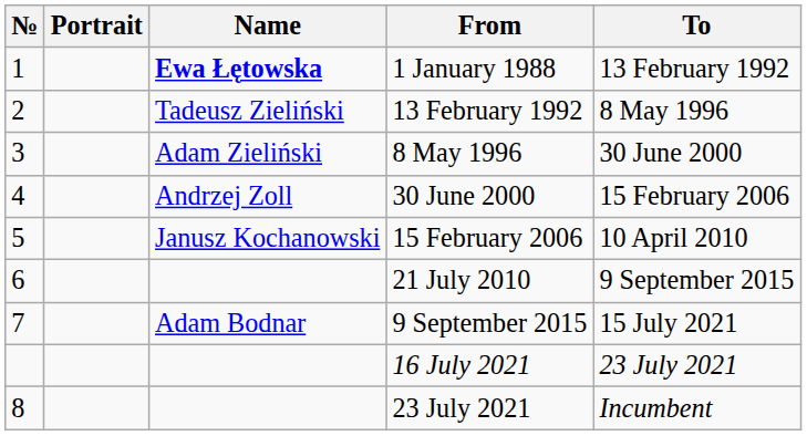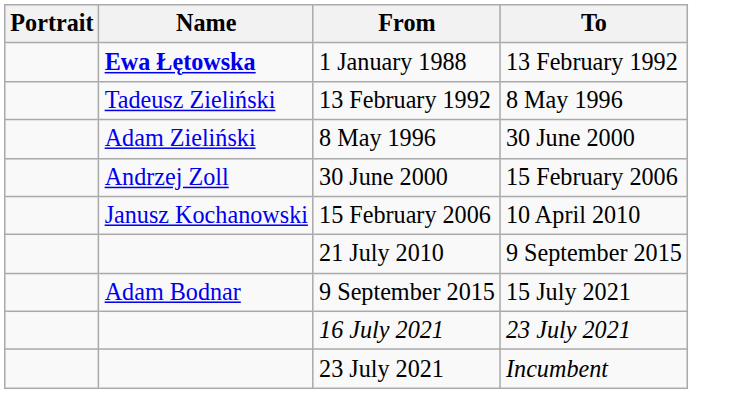 <table class="wikitable">
 <tr>
-<th>№</th>
 <th>Portrait</th>
 <th>Name</th>
 <th>From</th>
 <th>To</th>
 </tr>
 <tr>
-<td>1</td>
 <td></td>
 <td><strong><a href='#'>Ewa Łętowska</a></strong></td>
 <td>1 January 1988</td>
 <td>13 February 1992</td>
 </tr>
 <tr>
-<td>2</td>
 <td></td>
 <td><a href='#'>Tadeusz Zieliński</a></td>
 <td>13  February 1992</td>
 <td>8 May 1996</td>
 </tr>
 <tr>
-<td>3</td>
 <td></td>
 <td><a href='#'>Adam Zieliński</a></td>
 <td>8 May 1996</td>
 <td>30 June 2000</td>
 </tr>
 <tr>
-<td>4</td>
 <td></td>
 <td><a href='#'>Andrzej Zoll</a></td>
 <td>30 June 2000</td>
 <td>15 February 2006</td>
 </tr>
 <tr>
-<td>5</td>
 <td></td>
 <td><a href='#'>Janusz Kochanowski</a></td>
 <td>15 February 2006</td>
 <td>10 April 2010</td>
 </tr>
 <tr>
-<td>6</td>
 <td></td>
 <td></td>
 <td>21 July 2010</td>
 <td>9 September 2015</td>
 </tr>
 <tr>
-<td>7</td>
 <td></td>
 <td><a href='#'>Adam Bodnar</a></td>
 <td>9 September 2015</td>
 <td>15 July 2021</td>
 </tr>
 <tr>
 <td></td>
-<td></td>
 <td><em><br></em></td>
 <td><em>16 July 2021</em></td>
 <td><em>23 July 2021</em></td>
 </tr>
 <tr>
-<td>8</td>
 <td></td>
 <td></td>
 <td>23 July 2021</td>
 <td><em>Incumbent</em></td>
 </tr>
 </table>
